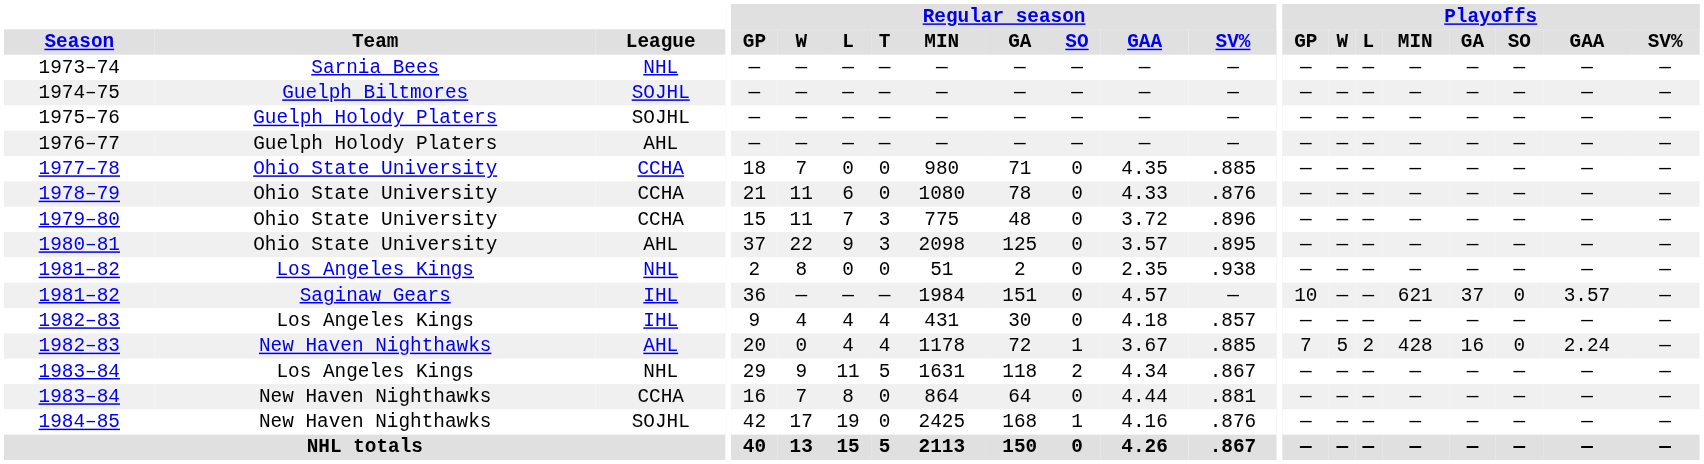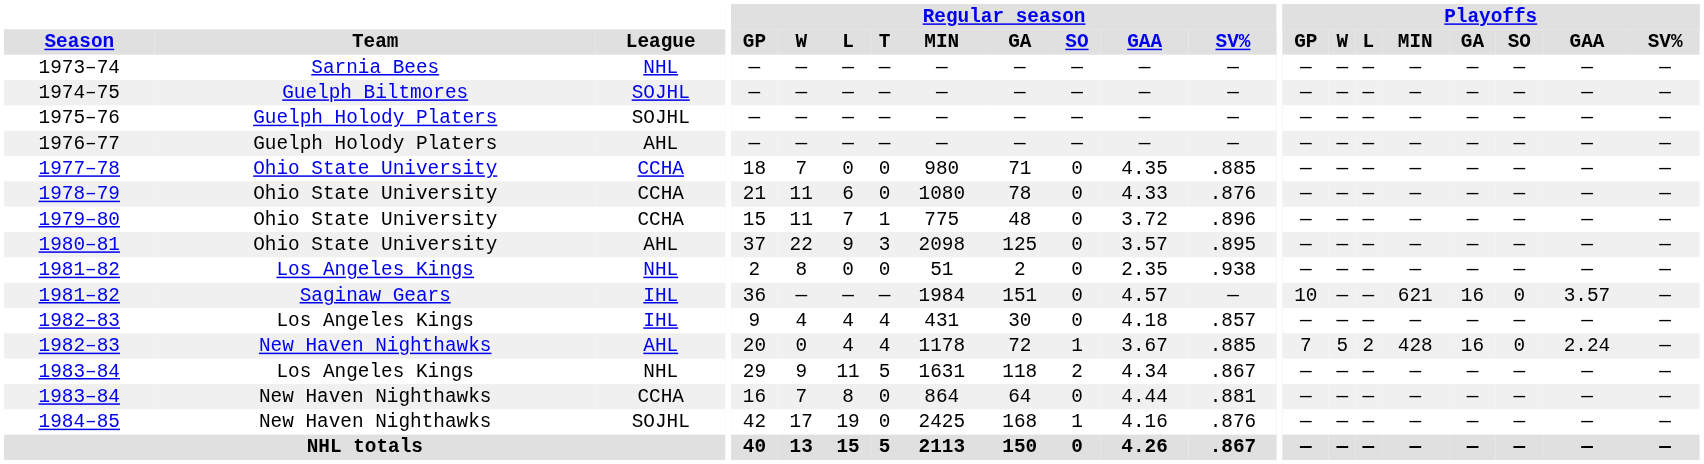 <table border="0" cellpadding="1" cellspacing="0" style="width:90%; text-align:center;">
 <tr bgcolor="#e0e0e0">
 <th colspan="3" bgcolor="#ffffff"></th>
 <th rowspan="99" bgcolor="#ffffff"></th>
 <th colspan="9" bgcolor="#e0e0e0"><a href='#'>Regular season</a></th>
 <th rowspan="99" bgcolor="#ffffff"></th>
 <th colspan="8" bgcolor="#e0e0e0"><a href='#'>Playoffs</a></th>
 </tr>
 <tr bgcolor="#e0e0e0">
 <th><a href='#'>Season</a></th>
 <th>Team</th>
 <th>League</th>
 <th>GP</th>
 <th>W</th>
 <th>L</th>
 <th>T</th>
 <th>MIN</th>
 <th>GA</th>
 <th><a href='#'>SO</a></th>
 <th><a href='#'>GAA</a></th>
 <th><a href='#'>SV%</a></th>
 <th>GP</th>
 <th>W</th>
 <th>L</th>
 <th>MIN</th>
 <th>GA</th>
 <th>SO</th>
 <th>GAA</th>
 <th>SV%</th>
 </tr>
 <tr>
 <td>1973–74</td>
 <td><a href='#'>Sarnia Bees</a></td>
 <td><a href='#'>NHL</a></td>
 <td>—</td>
 <td>—</td>
 <td>—</td>
 <td>—</td>
 <td>—</td>
 <td>—</td>
 <td>—</td>
 <td>—</td>
 <td>—</td>
 <td>—</td>
 <td>—</td>
 <td>—</td>
 <td>—</td>
 <td>—</td>
 <td>—</td>
 <td>—</td>
 <td>—</td>
 </tr>
 <tr bgcolor="#f0f0f0">
 <td>1974–75</td>
 <td><a href='#'>Guelph Biltmores</a></td>
 <td><a href='#'>SOJHL</a></td>
 <td>—</td>
 <td>—</td>
 <td>—</td>
 <td>—</td>
 <td>—</td>
 <td>—</td>
 <td>—</td>
 <td>—</td>
 <td>—</td>
 <td>—</td>
 <td>—</td>
 <td>—</td>
 <td>—</td>
 <td>—</td>
 <td>—</td>
 <td>—</td>
 <td>—</td>
 </tr>
 <tr>
 <td>1975–76</td>
 <td><a href='#'>Guelph Holody Platers</a></td>
 <td>SOJHL</td>
 <td>—</td>
 <td>—</td>
 <td>—</td>
 <td>—</td>
 <td>—</td>
 <td>—</td>
 <td>—</td>
 <td>—</td>
 <td>—</td>
 <td>—</td>
 <td>—</td>
 <td>—</td>
 <td>—</td>
 <td>—</td>
 <td>—</td>
 <td>—</td>
 <td>—</td>
 </tr>
 <tr bgcolor="#f0f0f0">
 <td>1976–77</td>
 <td>Guelph Holody Platers</td>
 <td>AHL</td>
 <td>—</td>
 <td>—</td>
 <td>—</td>
 <td>—</td>
 <td>—</td>
 <td>—</td>
 <td>—</td>
 <td>—</td>
 <td>—</td>
 <td>—</td>
 <td>—</td>
 <td>—</td>
 <td>—</td>
 <td>—</td>
 <td>—</td>
 <td>—</td>
 <td>—</td>
 </tr>
 <tr>
 <td><a href='#'>1977–78</a></td>
 <td><a href='#'>Ohio State University</a></td>
 <td><a href='#'>CCHA</a></td>
 <td>18</td>
 <td>7</td>
 <td>0</td>
 <td>0</td>
 <td>980</td>
 <td>71</td>
 <td>0</td>
 <td>4.35</td>
 <td>.885</td>
 <td>—</td>
 <td>—</td>
 <td>—</td>
 <td>—</td>
 <td>—</td>
 <td>—</td>
 <td>—</td>
 <td>—</td>
 </tr>
 <tr bgcolor="#f0f0f0">
 <td><a href='#'>1978–79</a></td>
 <td>Ohio State University</td>
 <td>CCHA</td>
 <td>21</td>
 <td>11</td>
 <td>6</td>
 <td>0</td>
 <td>1080</td>
 <td>78</td>
 <td>0</td>
 <td>4.33</td>
 <td>.876</td>
 <td>—</td>
 <td>—</td>
 <td>—</td>
 <td>—</td>
 <td>—</td>
 <td>—</td>
 <td>—</td>
 <td>—</td>
 </tr>
 <tr>
 <td><a href='#'>1979–80</a></td>
 <td>Ohio State University</td>
 <td>CCHA</td>
 <td>15</td>
 <td>11</td>
 <td>7</td>
-<td>3</td>
+<td>1</td>
 <td>775</td>
 <td>48</td>
 <td>0</td>
 <td>3.72</td>
 <td>.896</td>
 <td>—</td>
 <td>—</td>
 <td>—</td>
 <td>—</td>
 <td>—</td>
 <td>—</td>
 <td>—</td>
 <td>—</td>
 </tr>
 <tr bgcolor="#f0f0f0">
 <td><a href='#'>1980–81</a></td>
 <td>Ohio State University</td>
 <td>AHL</td>
 <td>37</td>
 <td>22</td>
 <td>9</td>
 <td>3</td>
 <td>2098</td>
 <td>125</td>
 <td>0</td>
 <td>3.57</td>
 <td>.895</td>
 <td>—</td>
 <td>—</td>
 <td>—</td>
 <td>—</td>
 <td>—</td>
 <td>—</td>
 <td>—</td>
 <td>—</td>
 </tr>
 <tr>
 <td><a href='#'>1981–82</a></td>
 <td><a href='#'>Los Angeles Kings</a></td>
 <td><a href='#'>NHL</a></td>
 <td>2</td>
 <td>8</td>
 <td>0</td>
 <td>0</td>
 <td>51</td>
 <td>2</td>
 <td>0</td>
 <td>2.35</td>
 <td>.938</td>
 <td>—</td>
 <td>—</td>
 <td>—</td>
 <td>—</td>
 <td>—</td>
 <td>—</td>
 <td>—</td>
 <td>—</td>
 </tr>
 <tr bgcolor="#f0f0f0">
 <td><a href='#'>1981–82</a></td>
 <td><a href='#'>Saginaw Gears</a></td>
 <td><a href='#'>IHL</a></td>
 <td>36</td>
 <td>—</td>
 <td>—</td>
 <td>—</td>
 <td>1984</td>
 <td>151</td>
 <td>0</td>
 <td>4.57</td>
 <td>—</td>
 <td>10</td>
 <td>—</td>
 <td>—</td>
 <td>621</td>
-<td>37</td>
+<td>16</td>
 <td>0</td>
 <td>3.57</td>
 <td>—</td>
 </tr>
 <tr>
 <td><a href='#'>1982–83</a></td>
 <td>Los Angeles Kings</td>
 <td><a href='#'>IHL</a></td>
 <td>9</td>
 <td>4</td>
 <td>4</td>
 <td>4</td>
 <td>431</td>
 <td>30</td>
 <td>0</td>
 <td>4.18</td>
 <td>.857</td>
 <td>—</td>
 <td>—</td>
 <td>—</td>
 <td>—</td>
 <td>—</td>
 <td>—</td>
 <td>—</td>
 <td>—</td>
 </tr>
 <tr bgcolor="#f0f0f0">
 <td><a href='#'>1982–83</a></td>
 <td><a href='#'>New Haven Nighthawks</a></td>
 <td><a href='#'>AHL</a></td>
 <td>20</td>
 <td>0</td>
 <td>4</td>
 <td>4</td>
 <td>1178</td>
 <td>72</td>
 <td>1</td>
 <td>3.67</td>
 <td>.885</td>
 <td>7</td>
 <td>5</td>
 <td>2</td>
 <td>428</td>
 <td>16</td>
 <td>0</td>
 <td>2.24</td>
 <td>—</td>
 </tr>
 <tr>
 <td><a href='#'>1983–84</a></td>
 <td>Los Angeles Kings</td>
 <td>NHL</td>
 <td>29</td>
 <td>9</td>
 <td>11</td>
 <td>5</td>
 <td>1631</td>
 <td>118</td>
 <td>2</td>
 <td>4.34</td>
 <td>.867</td>
 <td>—</td>
 <td>—</td>
 <td>—</td>
 <td>—</td>
 <td>—</td>
 <td>—</td>
 <td>—</td>
 <td>—</td>
 </tr>
 <tr bgcolor="#f0f0f0">
 <td><a href='#'>1983–84</a></td>
 <td>New Haven Nighthawks</td>
 <td>CCHA</td>
 <td>16</td>
 <td>7</td>
 <td>8</td>
 <td>0</td>
 <td>864</td>
 <td>64</td>
 <td>0</td>
 <td>4.44</td>
 <td>.881</td>
 <td>—</td>
 <td>—</td>
 <td>—</td>
 <td>—</td>
 <td>—</td>
 <td>—</td>
 <td>—</td>
 <td>—</td>
 </tr>
 <tr>
 <td><a href='#'>1984–85</a></td>
 <td>New Haven Nighthawks</td>
 <td>SOJHL</td>
 <td>42</td>
 <td>17</td>
 <td>19</td>
 <td>0</td>
 <td>2425</td>
 <td>168</td>
 <td>1</td>
 <td>4.16</td>
 <td>.876</td>
 <td>—</td>
 <td>—</td>
 <td>—</td>
 <td>—</td>
 <td>—</td>
 <td>—</td>
 <td>—</td>
 <td>—</td>
 </tr>
 <tr bgcolor="#e0e0e0">
 <th colspan=3>NHL totals</th>
 <th>40</th>
 <th>13</th>
 <th>15</th>
 <th>5</th>
 <th>2113</th>
 <th>150</th>
 <th>0</th>
 <th>4.26</th>
 <th>.867</th>
 <th>—</th>
 <th>—</th>
 <th>—</th>
 <th>—</th>
 <th>—</th>
 <th>—</th>
 <th>—</th>
 <th>—</th>
 </tr>
 </table>
